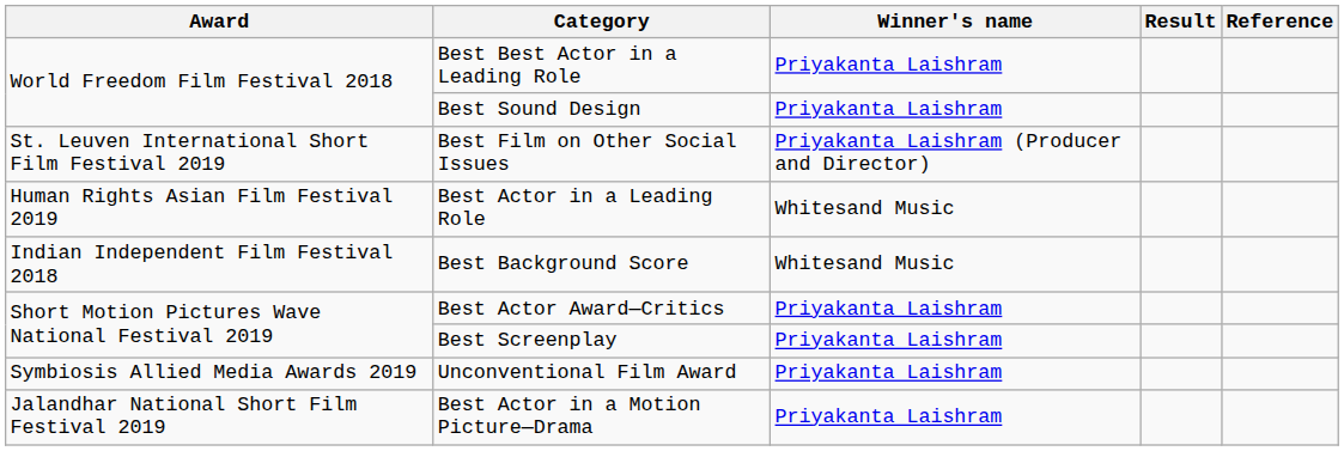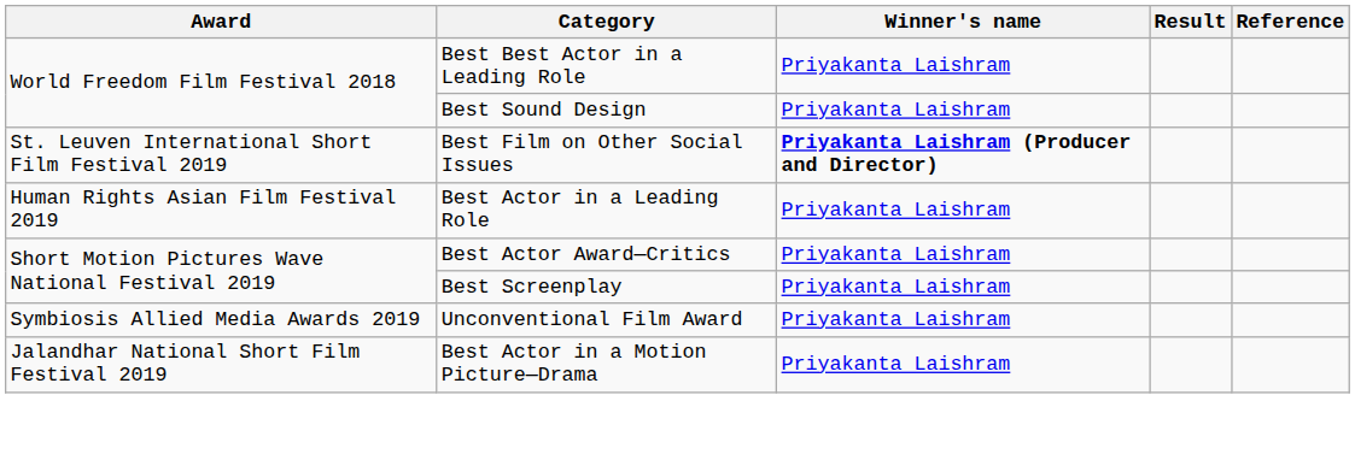 <table class="wikitable sortable">
 <tr>
 <th>Award</th>
 <th>Category</th>
 <th>Winner's name</th>
 <th>Result</th>
 <th>Reference</th>
 </tr>
 <tr>
 <td rowspan="2">World Freedom Film Festival 2018</td>
 <td>Best Best Actor in a Leading Role</td>
 <td><a href='#'>Priyakanta Laishram</a></td>
 <td></td>
 </tr>
 <tr>
 <td>Best Sound Design</td>
 <td><a href='#'>Priyakanta Laishram</a></td>
 <td></td>
 <td></td>
 </tr>
 <tr>
 <td rowspan="1">St. Leuven International Short Film Festival 2019</td>
 <td>Best Film on Other Social Issues</td>
-<td><a href='#'>Priyakanta Laishram</a> (Producer and Director)</td>
+<td><strong><a href='#'>Priyakanta Laishram</a> (Producer and Director)</strong></td>
 <td></td>
 <td></td>
 </tr>
 <tr>
 <td rowspan="1">Human Rights Asian Film Festival 2019</td>
 <td>Best Actor in a Leading Role</td>
-<td>Whitesand Music</td>
-<td></td>
-<td></td>
-</tr>
-<tr>
-<td>Indian Independent Film Festival 2018</td>
-<td>Best Background Score</td>
-<td>Whitesand Music</td>
+<td><a href='#'>Priyakanta Laishram</a></td>
 <td></td>
 <td></td>
 </tr>
 <tr>
 <td rowspan="2">Short Motion Pictures Wave National Festival 2019</td>
 <td>Best Actor Award—Critics</td>
 <td><a href='#'>Priyakanta Laishram</a></td>
 <td></td>
 </tr>
 <tr>
 <td>Best Screenplay</td>
 <td><a href='#'>Priyakanta Laishram</a></td>
 <td></td>
 <td></td>
 </tr>
 <tr>
 <td>Symbiosis Allied Media Awards 2019</td>
 <td>Unconventional Film Award</td>
 <td><a href='#'>Priyakanta Laishram</a></td>
 <td></td>
 <td></td>
 </tr>
 <tr>
 <td rowspan="1">Jalandhar National Short Film Festival 2019</td>
 <td>Best Actor in a Motion Picture—Drama</td>
 <td><a href='#'>Priyakanta Laishram</a></td>
 <td></td>
 <td></td>
 </tr>
 </table>
